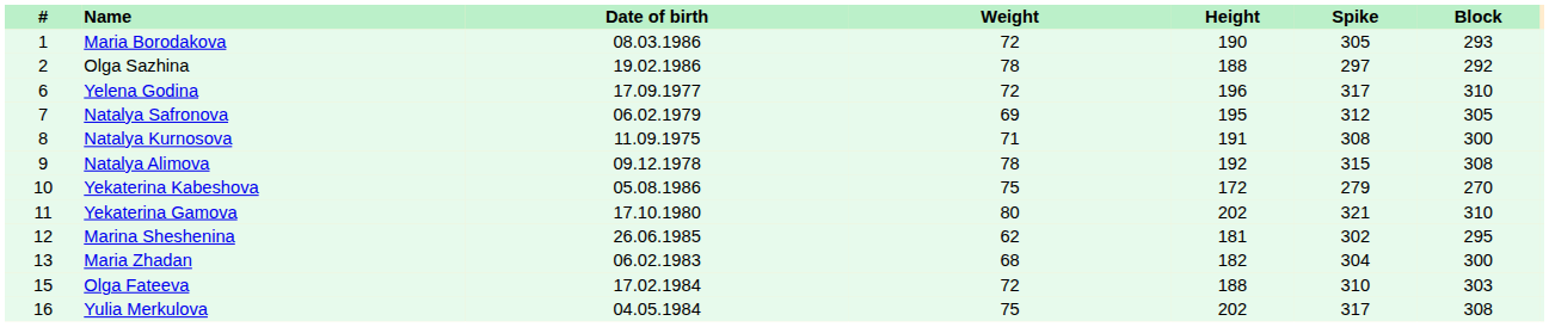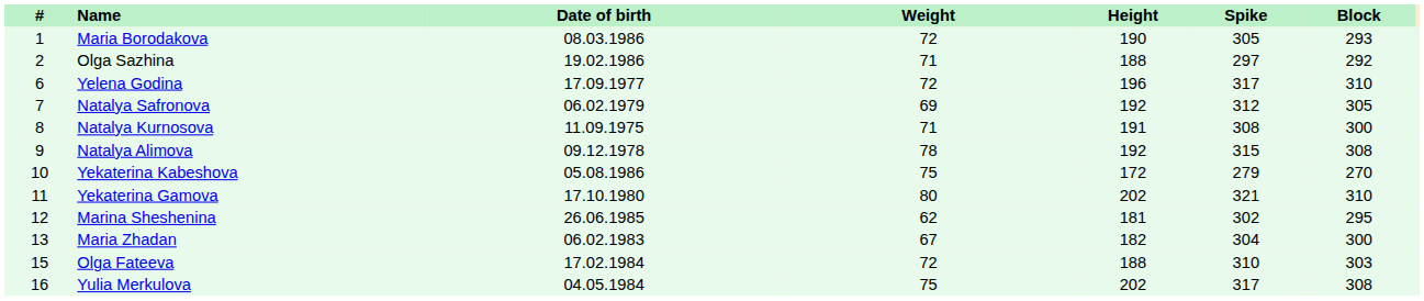 <table border=0 cellpadding=2 cellspacing=0  |- bgcolor=#FFECCE style="text-align:center; font-size:90%;" width=100%>
 <tr bgcolor=#BBF0C9>
 <th width=5%>#</th>
 <th width=25% align=left>Name</th>
 <th width=25%>Date of birth</th>
 <th width=21%>Weight</th>
 <th width=8%>Height</th>
 <th width=8%>Spike</th>
 <th width=8%>Block</th>
 </tr>
 <tr bgcolor=#E7FAEC>
 <td>1</td>
 <td align=left><a href='#'>Maria Borodakova</a></td>
 <td>08.03.1986</td>
 <td>72</td>
 <td>190</td>
 <td>305</td>
 <td>293</td>
 <td></td>
 </tr>
 <tr bgcolor=#E7FAEC>
 <td>2</td>
 <td align=left>Olga Sazhina</td>
 <td>19.02.1986</td>
-<td>78</td>
+<td>71</td>
 <td>188</td>
 <td>297</td>
 <td>292</td>
 <td></td>
 </tr>
 <tr bgcolor=#E7FAEC>
 <td>6</td>
 <td align=left><a href='#'>Yelena Godina</a></td>
 <td>17.09.1977</td>
 <td>72</td>
 <td>196</td>
 <td>317</td>
 <td>310</td>
 <td></td>
 </tr>
 <tr bgcolor=#E7FAEC>
 <td>7</td>
 <td align=left><a href='#'>Natalya Safronova</a></td>
 <td>06.02.1979</td>
 <td>69</td>
-<td>195</td>
+<td>192</td>
 <td>312</td>
 <td>305</td>
 <td></td>
 </tr>
 <tr bgcolor=#E7FAEC>
 <td>8</td>
 <td align=left><a href='#'>Natalya Kurnosova</a></td>
 <td>11.09.1975</td>
 <td>71</td>
 <td>191</td>
 <td>308</td>
 <td>300</td>
 <td></td>
 </tr>
 <tr bgcolor=#E7FAEC>
 <td>9</td>
 <td align=left><a href='#'>Natalya Alimova</a></td>
 <td>09.12.1978</td>
 <td>78</td>
 <td>192</td>
 <td>315</td>
 <td>308</td>
 <td></td>
 </tr>
 <tr bgcolor=#E7FAEC>
 <td>10</td>
 <td align=left><a href='#'>Yekaterina Kabeshova</a></td>
 <td>05.08.1986</td>
 <td>75</td>
 <td>172</td>
 <td>279</td>
 <td>270</td>
 <td></td>
 </tr>
 <tr bgcolor=#E7FAEC>
 <td>11</td>
 <td align=left><a href='#'>Yekaterina Gamova</a></td>
 <td>17.10.1980</td>
 <td>80</td>
 <td>202</td>
 <td>321</td>
 <td>310</td>
 <td></td>
 </tr>
 <tr bgcolor=#E7FAEC>
 <td>12</td>
 <td align=left><a href='#'>Marina Sheshenina</a></td>
 <td>26.06.1985</td>
 <td>62</td>
 <td>181</td>
 <td>302</td>
 <td>295</td>
 <td></td>
 </tr>
 <tr bgcolor=#E7FAEC>
 <td>13</td>
 <td align=left><a href='#'>Maria Zhadan</a></td>
 <td>06.02.1983</td>
-<td>68</td>
+<td>67</td>
 <td>182</td>
 <td>304</td>
 <td>300</td>
 <td></td>
 </tr>
 <tr bgcolor=#E7FAEC>
 <td>15</td>
 <td align=left><a href='#'>Olga Fateeva</a></td>
 <td>17.02.1984</td>
 <td>72</td>
 <td>188</td>
 <td>310</td>
 <td>303</td>
 <td></td>
 </tr>
 <tr bgcolor=#E7FAEC>
 <td>16</td>
 <td align=left><a href='#'>Yulia Merkulova</a></td>
 <td>04.05.1984</td>
 <td>75</td>
 <td>202</td>
 <td>317</td>
 <td>308</td>
 <td></td>
 </tr>
 </table>
